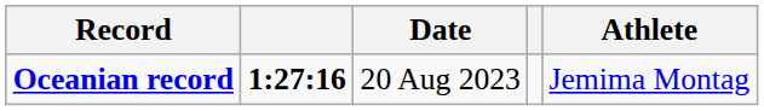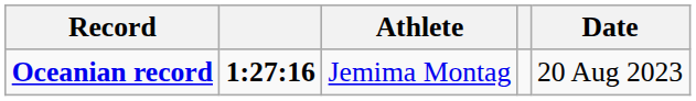 <table class="wikitable">
 <tr>
 <th>Record</th>
 <th></th>
+<th>Athlete</th>
+<th></th>
 <th>Date</th>
-<th></th>
-<th>Athlete</th>
 </tr>
 <tr>
 <td><strong><a href='#'>Oceanian record</a></strong></td>
 <td><strong>1:27:16</strong></td>
+<td><a href='#'>Jemima Montag</a></td>
+<td></td>
 <td>20 Aug 2023</td>
-<td></td>
-<td><a href='#'>Jemima Montag</a></td>
 </tr>
 </table>
